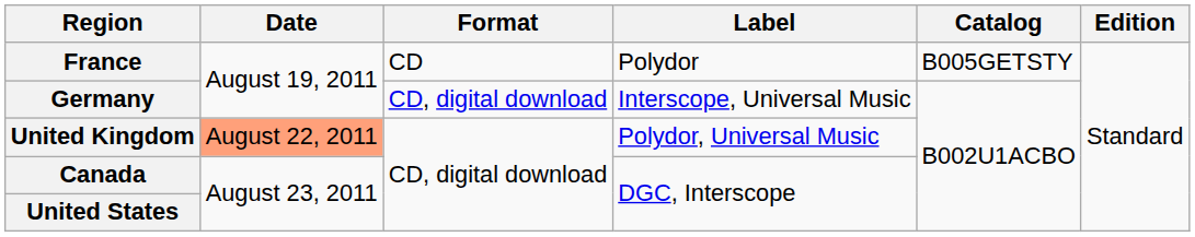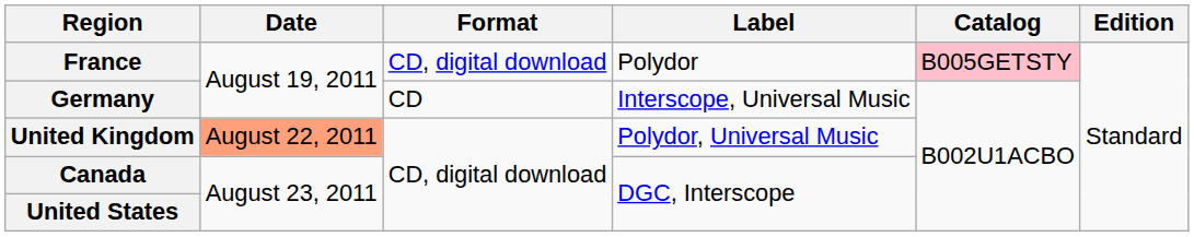 <table class="wikitable plainrowheaders">
 <tr>
 <th scope="col">Region</th>
 <th scope="col">Date</th>
 <th scope="col">Format</th>
 <th scope="col">Label</th>
 <th scope="col">Catalog</th>
 <th scope="col">Edition</th>
 </tr>
 <tr>
 <th scope="row">France</th>
 <td rowspan="2">August 19, 2011</td>
-<td>CD</td>
+<td><a href='#'>CD</a>, <a href='#'>digital download</a></td>
 <td>Polydor</td>
-<td>B005GETSTY</td>
+<td style="background: pink;">B005GETSTY</td>
 <td rowspan="5">Standard</td>
 </tr>
 <tr>
 <th scope="row">Germany</th>
-<td><a href='#'>CD</a>, <a href='#'>digital download</a></td>
+<td>CD</td>
 <td><a href='#'>Interscope</a>, Universal Music</td>
 <td rowspan="4">B002U1ACBO</td>
 </tr>
 <tr>
 <th scope="row">United Kingdom</th>
 <td style="background: lightsalmon;">August 22, 2011</td>
 <td rowspan="3">CD, digital download</td>
 <td><a href='#'>Polydor</a>, <a href='#'>Universal Music</a></td>
 </tr>
 <tr>
 <th scope="row">Canada</th>
 <td rowspan="2">August 23, 2011</td>
 <td rowspan="2"><a href='#'>DGC</a>, Interscope</td>
 </tr>
 <tr>
 <th scope="row">United States</th>
 </tr>
 </table>
